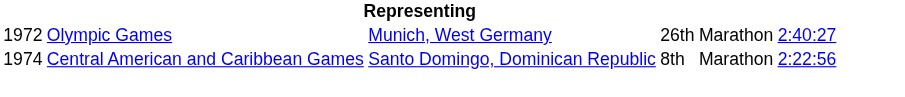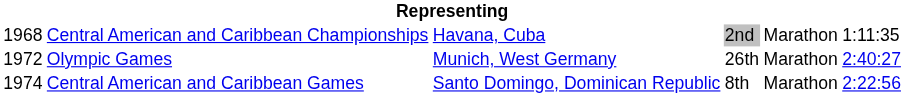 <table>
 <tr>
 <th colspan="6">Representing </th>
+</tr>
+<tr>
+<td>1968</td>
+<td><a href='#'>Central American and Caribbean Championships</a></td>
+<td><a href='#'>Havana, Cuba</a></td>
+<td bgcolor=silver>2nd</td>
+<td>Marathon</td>
+<td>1:11:35</td>
 </tr>
 <tr>
 <td>1972</td>
 <td><a href='#'>Olympic Games</a></td>
 <td><a href='#'>Munich, West Germany</a></td>
 <td>26th</td>
 <td>Marathon</td>
 <td><a href='#'>2:40:27</a></td>
 </tr>
 <tr>
 <td>1974</td>
 <td><a href='#'>Central American and Caribbean Games</a></td>
 <td><a href='#'>Santo Domingo, Dominican Republic</a></td>
 <td>8th</td>
 <td>Marathon</td>
 <td><a href='#'>2:22:56</a></td>
 </tr>
 </table>
